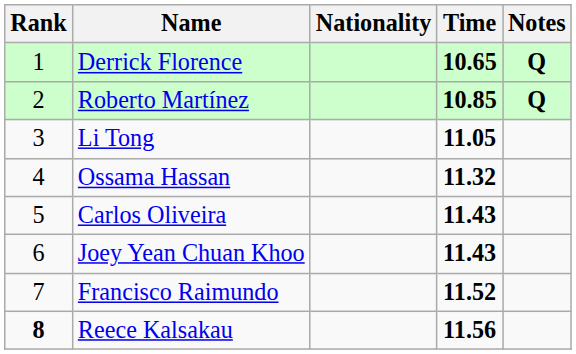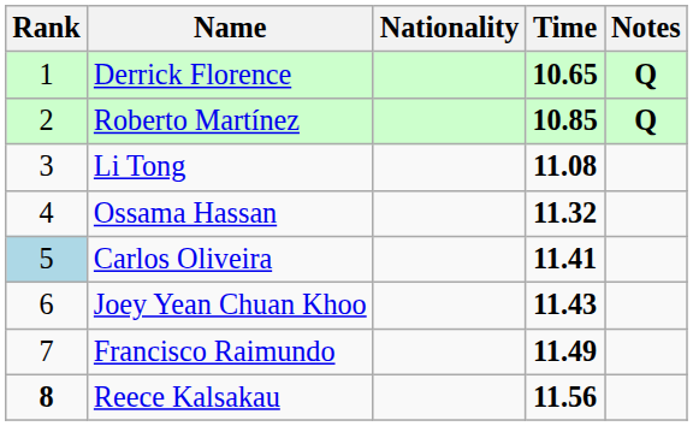 <table class="wikitable sortable" style="text-align:center">
 <tr>
 <th>Rank</th>
 <th>Name</th>
 <th>Nationality</th>
 <th>Time</th>
 <th>Notes</th>
 </tr>
 <tr bgcolor=ccffcc>
 <td>1</td>
 <td align=left><a href='#'>Derrick Florence</a></td>
 <td align=left></td>
 <td><strong>10.65</strong></td>
 <td><strong>Q</strong></td>
 </tr>
 <tr bgcolor=ccffcc>
 <td>2</td>
 <td align=left><a href='#'>Roberto Martínez</a></td>
 <td align=left></td>
 <td><strong>10.85</strong></td>
 <td><strong>Q</strong></td>
 </tr>
 <tr>
 <td>3</td>
 <td align=left><a href='#'>Li Tong</a></td>
 <td align=left></td>
-<td><strong>11.05</strong></td>
+<td><strong>11.08</strong></td>
 <td></td>
 </tr>
 <tr>
 <td>4</td>
 <td align=left><a href='#'>Ossama Hassan</a></td>
 <td align=left></td>
 <td><strong>11.32</strong></td>
 <td></td>
 </tr>
 <tr>
-<td>5</td>
+<td style="background: lightblue;">5</td>
 <td align=left><a href='#'>Carlos Oliveira</a></td>
 <td align=left></td>
-<td><strong>11.43</strong></td>
+<td><strong>11.41</strong></td>
 <td></td>
 </tr>
 <tr>
 <td>6</td>
 <td align=left><a href='#'>Joey Yean Chuan Khoo</a></td>
 <td align=left></td>
 <td><strong>11.43</strong></td>
 <td></td>
 </tr>
 <tr>
 <td>7</td>
 <td align=left><a href='#'>Francisco Raimundo</a></td>
 <td align=left></td>
-<td><strong>11.52</strong></td>
+<td><strong>11.49</strong></td>
 <td></td>
 </tr>
 <tr>
 <td><strong>8</strong></td>
 <td align=left><a href='#'>Reece Kalsakau</a></td>
 <td align=left></td>
 <td><strong>11.56</strong></td>
 <td></td>
 </tr>
 </table>
